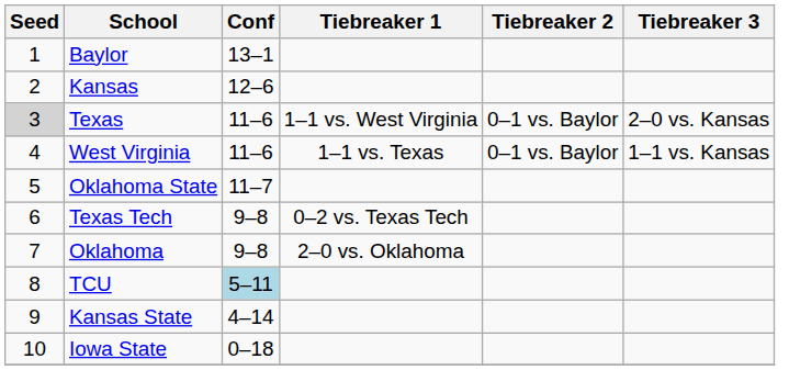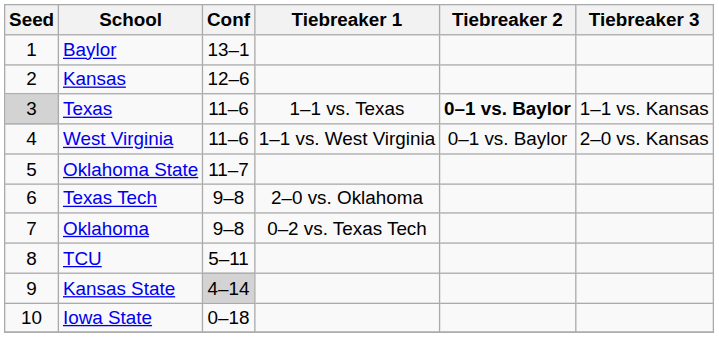 <table class="wikitable" style="white-space:nowrap; font-size:90%;text-align:center">
 <tr>
 <th>Seed</th>
 <th>School</th>
 <th>Conf</th>
 <th>Tiebreaker 1</th>
 <th>Tiebreaker 2</th>
 <th>Tiebreaker 3</th>
 </tr>
 <tr>
 <td>1</td>
 <td align=left><a href='#'>Baylor</a></td>
 <td>13–1</td>
 <td></td>
 <td></td>
 <td></td>
 </tr>
 <tr>
 <td>2</td>
 <td align=left><a href='#'>Kansas</a></td>
 <td>12–6</td>
 <td></td>
 <td></td>
 <td></td>
 </tr>
 <tr>
 <td style="background: lightgrey;">3</td>
 <td align=left><a href='#'>Texas</a></td>
 <td>11–6</td>
-<td>1–1 vs. West Virginia</td>
-<td>0–1 vs. Baylor</td>
-<td>2–0 vs. Kansas</td>
+<td>1–1 vs. Texas</td>
+<td><strong>0–1 vs. Baylor</strong></td>
+<td>1–1 vs. Kansas</td>
 </tr>
 <tr>
 <td>4</td>
 <td align=left><a href='#'>West Virginia</a></td>
 <td>11–6</td>
-<td>1–1 vs. Texas</td>
+<td>1–1 vs. West Virginia</td>
 <td>0–1 vs. Baylor</td>
-<td>1–1 vs. Kansas</td>
+<td>2–0 vs. Kansas</td>
 </tr>
 <tr>
 <td>5</td>
 <td align=left><a href='#'>Oklahoma State</a></td>
 <td>11–7</td>
 <td></td>
 <td></td>
 <td></td>
 </tr>
 <tr>
 <td>6</td>
 <td align=left><a href='#'>Texas Tech</a></td>
 <td>9–8</td>
-<td>0–2 vs. Texas Tech</td>
+<td>2–0 vs. Oklahoma</td>
 <td></td>
 <td></td>
 </tr>
 <tr>
 <td>7</td>
 <td align=left><a href='#'>Oklahoma</a></td>
 <td>9–8</td>
-<td>2–0 vs. Oklahoma</td>
+<td>0–2 vs. Texas Tech</td>
 <td></td>
 <td></td>
 </tr>
 <tr>
 <td>8</td>
 <td align=left><a href='#'>TCU</a></td>
-<td style="background: lightblue;">5–11</td>
+<td>5–11</td>
 <td></td>
 <td></td>
 <td></td>
 </tr>
 <tr>
 <td>9</td>
 <td align=left><a href='#'>Kansas State</a></td>
-<td>4–14</td>
+<td style="background: lightgrey;">4–14</td>
 <td></td>
 <td></td>
 <td></td>
 </tr>
 <tr>
 <td>10</td>
 <td align=left><a href='#'>Iowa State</a></td>
 <td>0–18</td>
 <td></td>
 <td></td>
 <td></td>
 </tr>
 <tr>
 </tr>
 </table>
